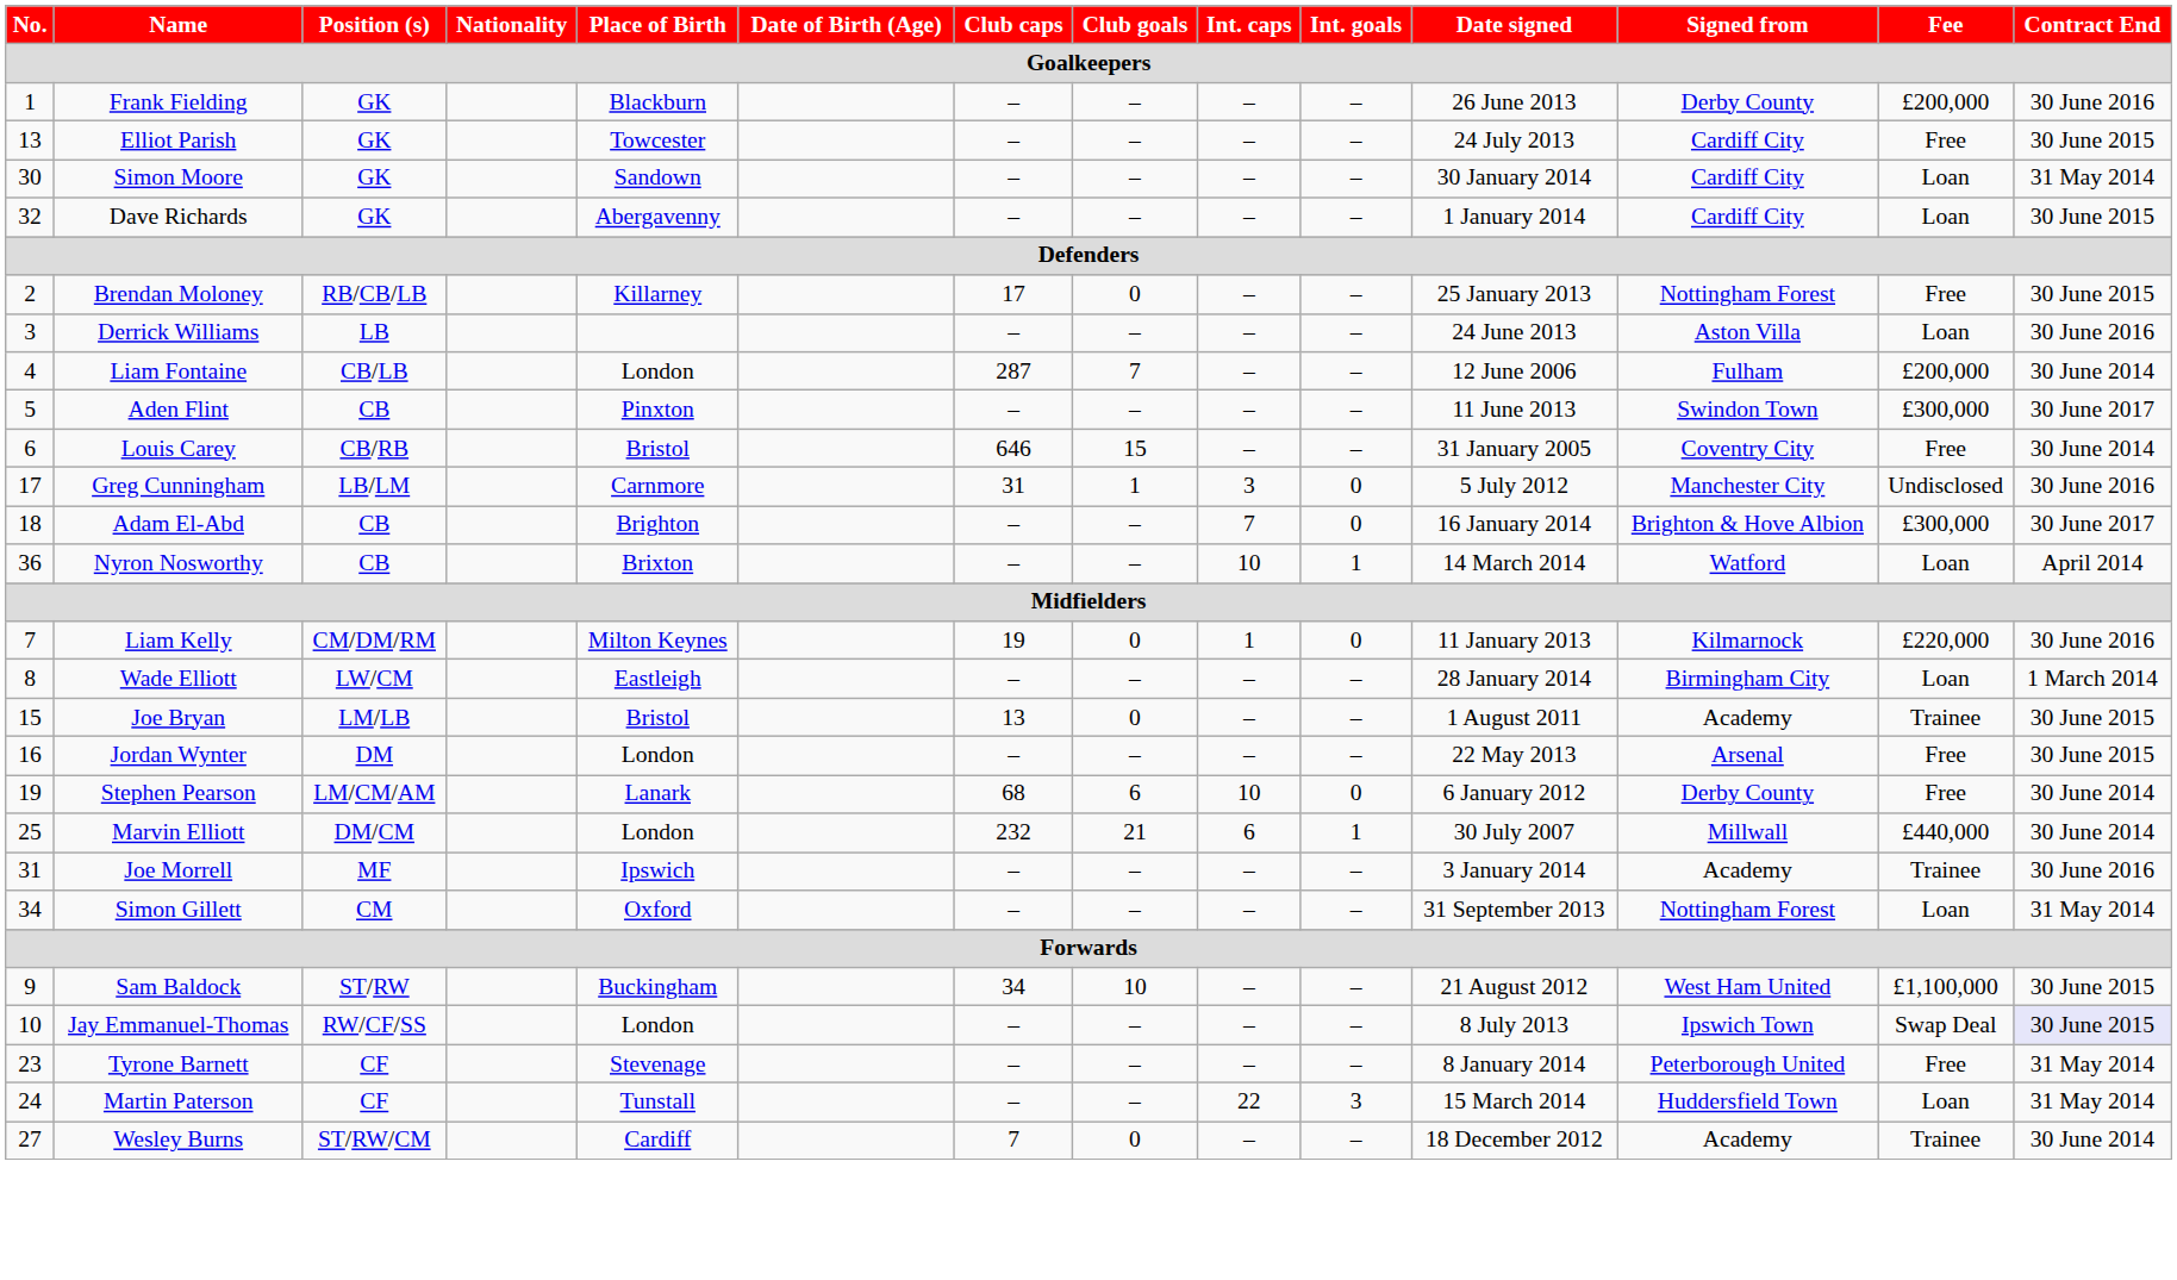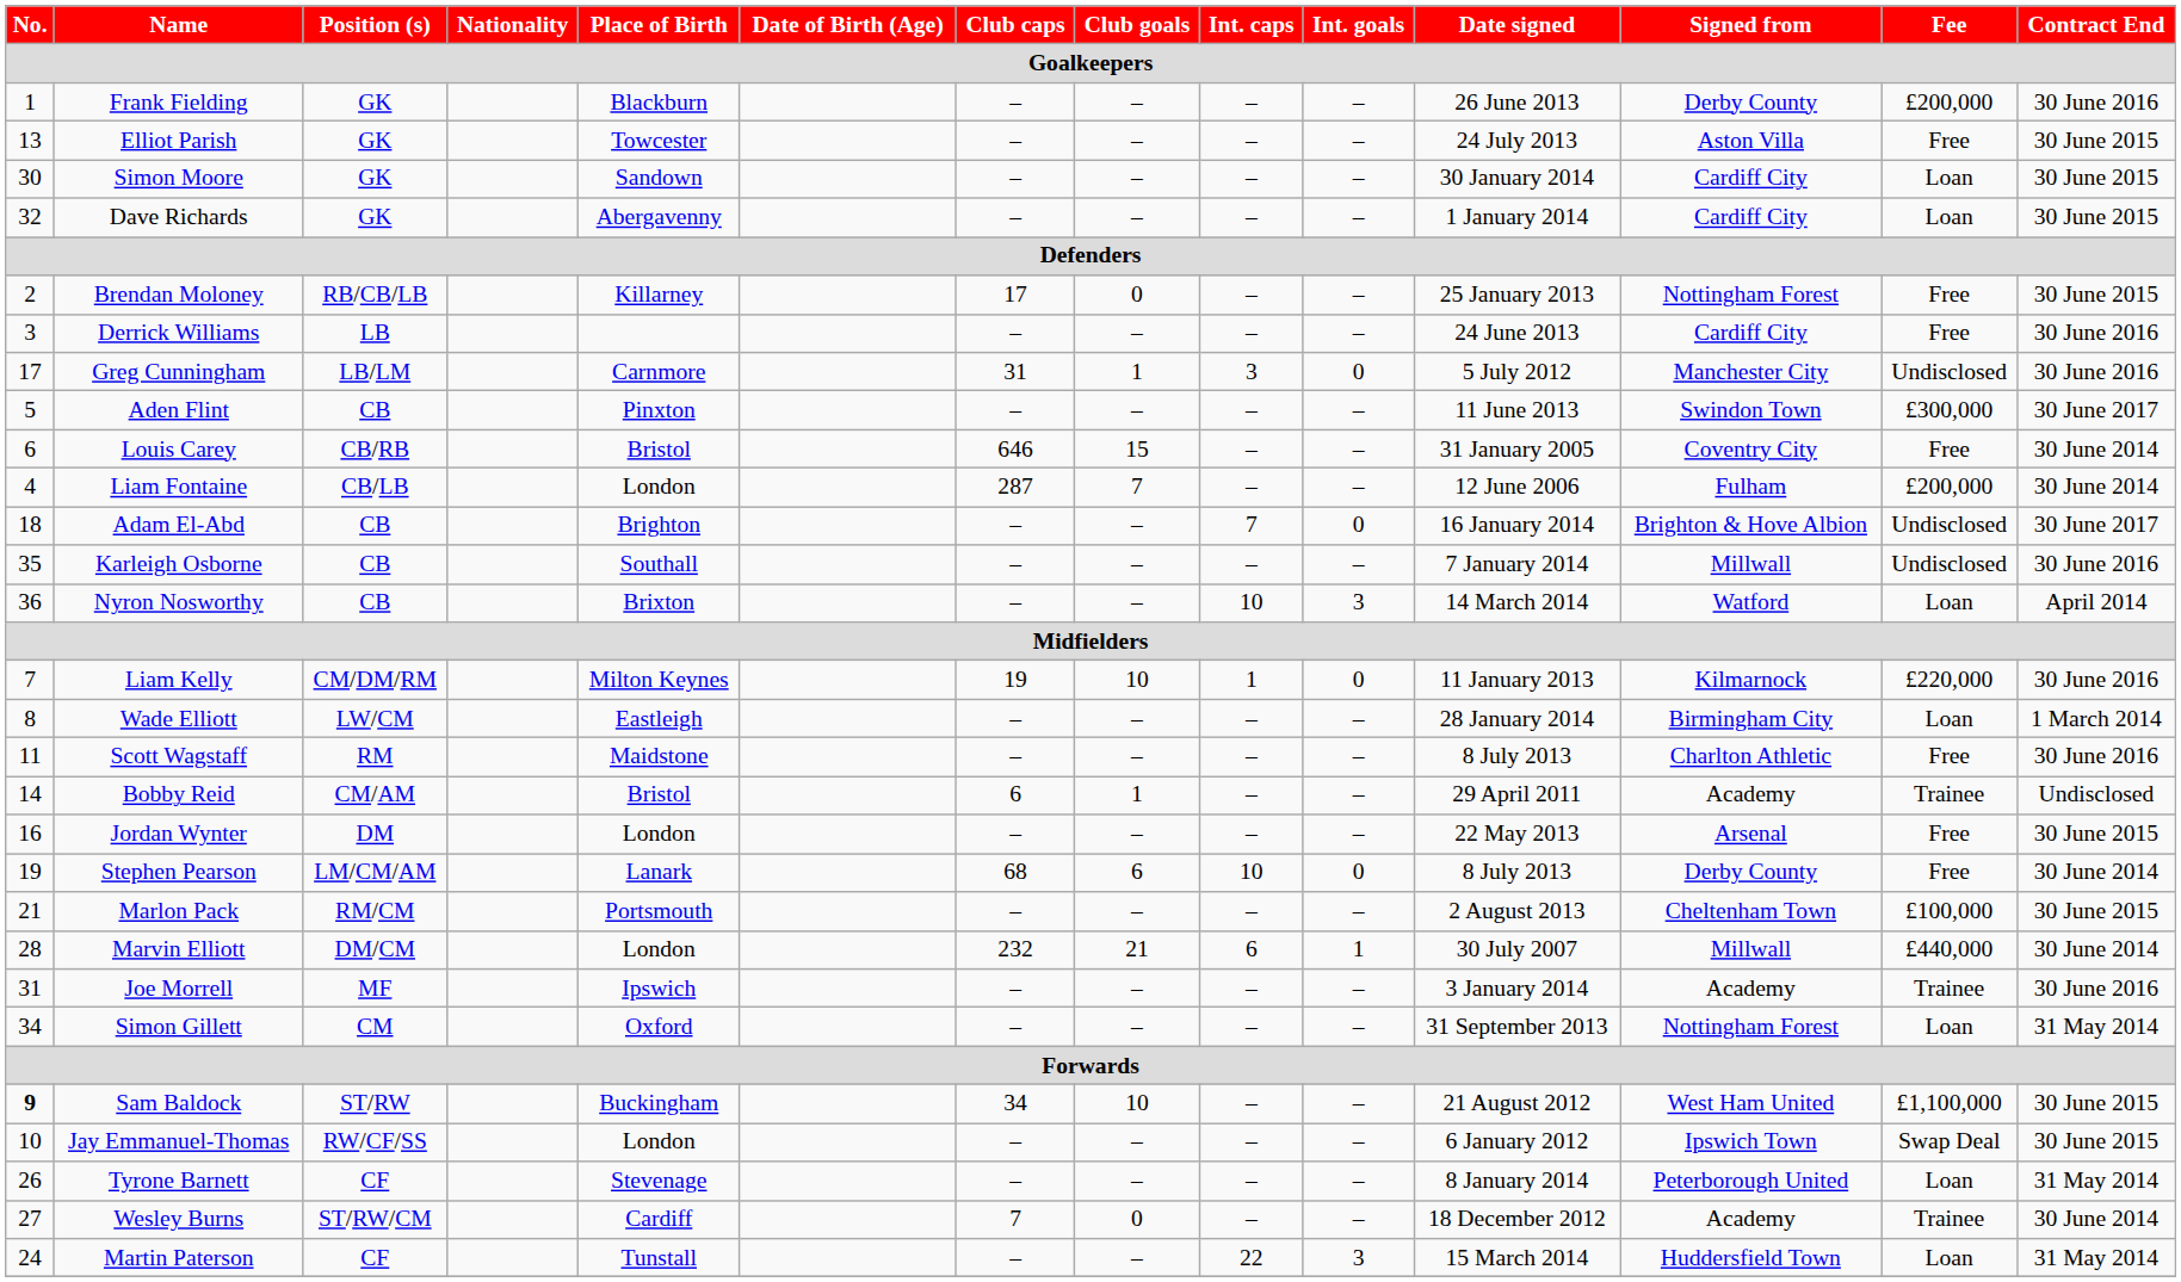 <table class="wikitable" style="text-align:center; font-size:85%; width:100%;">
 <tr>
 <th style="background:#FF0000; color:white; text-align:center;">No.</th>
 <th style="background:#FF0000; color:white; text-align:center;">Name</th>
 <th style="background:#FF0000; color:white; text-align:center;">Position (s)</th>
 <th style="background:#FF0000; color:white; text-align:center;">Nationality</th>
 <th style="background:#FF0000; color:white; text-align:center;">Place of Birth</th>
 <th style="background:#FF0000; color:white; text-align:center;">Date of Birth (Age)</th>
 <th style="background:#FF0000; color:white; text-align:center;">Club caps</th>
 <th style="background:#FF0000; color:white; text-align:center;">Club goals</th>
 <th style="background:#FF0000; color:white; text-align:center;">Int. caps</th>
 <th style="background:#FF0000; color:white; text-align:center;">Int. goals</th>
 <th style="background:#FF0000; color:white; text-align:center;">Date signed</th>
 <th style="background:#FF0000; color:white; text-align:center;">Signed from</th>
 <th style="background:#FF0000; color:white; text-align:center;">Fee</th>
 <th style="background:#FF0000; color:white; text-align:center;">Contract End</th>
 </tr>
 <tr>
 <th colspan="14" style="background:#dcdcdc; text-align:center;">Goalkeepers</th>
 </tr>
 <tr>
 <td>1</td>
 <td><a href='#'>Frank Fielding</a></td>
 <td><a href='#'>GK</a></td>
 <td></td>
 <td><a href='#'>Blackburn</a></td>
 <td></td>
 <td>–</td>
 <td>–</td>
 <td>–</td>
 <td>–</td>
 <td>26 June 2013</td>
 <td><a href='#'>Derby County</a></td>
 <td>£200,000</td>
 <td>30 June 2016</td>
 </tr>
 <tr>
 <td>13</td>
 <td><a href='#'>Elliot Parish</a></td>
 <td><a href='#'>GK</a></td>
 <td></td>
 <td><a href='#'>Towcester</a></td>
 <td></td>
 <td>–</td>
 <td>–</td>
 <td>–</td>
 <td>–</td>
 <td>24 July 2013</td>
-<td><a href='#'>Cardiff City</a></td>
+<td><a href='#'>Aston Villa</a></td>
 <td>Free</td>
 <td>30 June 2015</td>
 </tr>
 <tr>
 <td>30</td>
 <td><a href='#'>Simon Moore</a></td>
 <td><a href='#'>GK</a></td>
 <td></td>
 <td><a href='#'>Sandown</a></td>
 <td></td>
 <td>–</td>
 <td>–</td>
 <td>–</td>
 <td>–</td>
 <td>30 January 2014</td>
 <td><a href='#'>Cardiff City</a></td>
 <td>Loan</td>
-<td>31 May 2014</td>
+<td>30 June 2015</td>
 </tr>
 <tr>
 <td>32</td>
 <td>Dave Richards</td>
 <td><a href='#'>GK</a></td>
 <td></td>
 <td><a href='#'>Abergavenny</a></td>
 <td></td>
 <td>–</td>
 <td>–</td>
 <td>–</td>
 <td>–</td>
 <td>1 January 2014</td>
 <td><a href='#'>Cardiff City</a></td>
 <td>Loan</td>
 <td>30 June 2015</td>
 </tr>
 <tr>
 <th colspan="14" style="background:#dcdcdc; text-align:center;">Defenders</th>
 </tr>
 <tr>
 <td>2</td>
 <td><a href='#'>Brendan Moloney</a></td>
 <td><a href='#'>RB</a>/<a href='#'>CB</a>/<a href='#'>LB</a></td>
 <td></td>
 <td><a href='#'>Killarney</a></td>
 <td></td>
 <td>17</td>
 <td>0</td>
 <td>–</td>
 <td>–</td>
 <td>25 January 2013</td>
 <td><a href='#'>Nottingham Forest</a></td>
 <td>Free</td>
 <td>30 June 2015</td>
 </tr>
 <tr>
 <td>3</td>
 <td><a href='#'>Derrick Williams</a></td>
 <td><a href='#'>LB</a></td>
 <td></td>
 <td></td>
 <td></td>
 <td>–</td>
 <td>–</td>
 <td>–</td>
 <td>–</td>
 <td>24 June 2013</td>
-<td><a href='#'>Aston Villa</a></td>
-<td>Loan</td>
+<td><a href='#'>Cardiff City</a></td>
+<td>Free</td>
 <td>30 June 2016</td>
 </tr>
 <tr>
-<td>4</td>
-<td><a href='#'>Liam Fontaine</a></td>
-<td><a href='#'>CB</a>/<a href='#'>LB</a></td>
+<td>17</td>
+<td><a href='#'>Greg Cunningham</a></td>
+<td><a href='#'>LB</a>/<a href='#'>LM</a></td>
 <td></td>
-<td>London</td>
+<td><a href='#'>Carnmore</a></td>
 <td></td>
-<td>287</td>
-<td>7</td>
-<td>–</td>
-<td>–</td>
-<td>12 June 2006</td>
-<td><a href='#'>Fulham</a></td>
-<td>£200,000</td>
-<td>30 June 2014</td>
+<td>31</td>
+<td>1</td>
+<td>3</td>
+<td>0</td>
+<td>5 July 2012</td>
+<td><a href='#'>Manchester City</a></td>
+<td>Undisclosed</td>
+<td>30 June 2016</td>
 </tr>
 <tr>
 <td>5</td>
 <td><a href='#'>Aden Flint</a></td>
 <td><a href='#'>CB</a></td>
 <td></td>
 <td><a href='#'>Pinxton</a></td>
 <td></td>
 <td>–</td>
 <td>–</td>
 <td>–</td>
 <td>–</td>
 <td>11 June 2013</td>
 <td><a href='#'>Swindon Town</a></td>
 <td>£300,000</td>
 <td>30 June 2017</td>
 </tr>
 <tr>
 <td>6</td>
 <td><a href='#'>Louis Carey</a></td>
 <td><a href='#'>CB</a>/<a href='#'>RB</a></td>
 <td></td>
 <td><a href='#'>Bristol</a> </td>
 <td></td>
 <td>646</td>
 <td>15</td>
 <td>–</td>
 <td>–</td>
 <td>31 January 2005</td>
 <td><a href='#'>Coventry City</a></td>
 <td>Free</td>
 <td>30 June 2014</td>
 </tr>
 <tr>
-<td>17</td>
-<td><a href='#'>Greg Cunningham</a></td>
-<td><a href='#'>LB</a>/<a href='#'>LM</a></td>
+<td>4</td>
+<td><a href='#'>Liam Fontaine</a></td>
+<td><a href='#'>CB</a>/<a href='#'>LB</a></td>
 <td></td>
-<td><a href='#'>Carnmore</a></td>
+<td>London</td>
 <td></td>
-<td>31</td>
-<td>1</td>
-<td>3</td>
-<td>0</td>
-<td>5 July 2012</td>
-<td><a href='#'>Manchester City</a></td>
-<td>Undisclosed</td>
-<td>30 June 2016</td>
+<td>287</td>
+<td>7</td>
+<td>–</td>
+<td>–</td>
+<td>12 June 2006</td>
+<td><a href='#'>Fulham</a></td>
+<td>£200,000</td>
+<td>30 June 2014</td>
 </tr>
 <tr>
 <td>18</td>
 <td><a href='#'>Adam El-Abd</a></td>
 <td><a href='#'>CB</a></td>
 <td></td>
 <td><a href='#'>Brighton</a> </td>
 <td></td>
 <td>–</td>
 <td>–</td>
 <td>7</td>
 <td>0</td>
 <td>16 January 2014</td>
 <td><a href='#'>Brighton & Hove Albion</a></td>
-<td>£300,000</td>
+<td>Undisclosed</td>
 <td>30 June 2017</td>
+</tr>
+<tr>
+<td>35</td>
+<td><a href='#'>Karleigh Osborne</a></td>
+<td><a href='#'>CB</a></td>
+<td></td>
+<td><a href='#'>Southall</a></td>
+<td></td>
+<td>–</td>
+<td>–</td>
+<td>–</td>
+<td>–</td>
+<td>7 January 2014</td>
+<td><a href='#'>Millwall</a></td>
+<td>Undisclosed</td>
+<td>30 June 2016</td>
 </tr>
 <tr>
 <td>36</td>
 <td><a href='#'>Nyron Nosworthy</a></td>
 <td><a href='#'>CB</a></td>
 <td></td>
 <td><a href='#'>Brixton</a> </td>
 <td></td>
 <td>–</td>
 <td>–</td>
 <td>10</td>
-<td>1</td>
+<td>3</td>
 <td>14 March 2014</td>
 <td><a href='#'>Watford</a></td>
 <td>Loan</td>
 <td>April 2014</td>
 </tr>
 <tr>
 <th colspan="14" style="background:#dcdcdc; text-align:center;">Midfielders</th>
 </tr>
 <tr>
 <td>7</td>
 <td><a href='#'>Liam Kelly</a></td>
 <td><a href='#'>CM</a>/<a href='#'>DM</a>/<a href='#'>RM</a></td>
 <td></td>
 <td><a href='#'>Milton Keynes</a> </td>
 <td></td>
 <td>19</td>
-<td>0</td>
+<td>10</td>
 <td>1</td>
 <td>0</td>
 <td>11 January 2013</td>
 <td><a href='#'>Kilmarnock</a></td>
 <td>£220,000</td>
 <td>30 June 2016</td>
 </tr>
 <tr>
 <td>8</td>
 <td><a href='#'>Wade Elliott</a></td>
 <td><a href='#'>LW</a>/<a href='#'>CM</a></td>
 <td></td>
 <td><a href='#'>Eastleigh</a></td>
 <td></td>
 <td>–</td>
 <td>–</td>
 <td>–</td>
 <td>–</td>
 <td>28 January 2014</td>
 <td><a href='#'>Birmingham City</a></td>
 <td>Loan</td>
 <td>1 March 2014</td>
 </tr>
 <tr>
-<td>15</td>
-<td><a href='#'>Joe Bryan</a></td>
-<td><a href='#'>LM</a>/<a href='#'>LB</a></td>
+<td>11</td>
+<td><a href='#'>Scott Wagstaff</a></td>
+<td><a href='#'>RM</a></td>
+<td></td>
+<td><a href='#'>Maidstone</a></td>
+<td></td>
+<td>–</td>
+<td>–</td>
+<td>–</td>
+<td>–</td>
+<td>8 July 2013</td>
+<td><a href='#'>Charlton Athletic</a></td>
+<td>Free</td>
+<td>30 June 2016</td>
+</tr>
+<tr>
+<td>14</td>
+<td><a href='#'>Bobby Reid</a></td>
+<td><a href='#'>CM</a>/<a href='#'>AM</a></td>
 <td></td>
 <td><a href='#'>Bristol</a></td>
 <td></td>
-<td>13</td>
-<td>0</td>
+<td>6</td>
+<td>1</td>
 <td>–</td>
 <td>–</td>
-<td>1 August 2011</td>
+<td>29 April 2011</td>
 <td>Academy</td>
 <td>Trainee</td>
-<td>30 June 2015</td>
+<td>Undisclosed</td>
 </tr>
 <tr>
 <td>16</td>
 <td><a href='#'>Jordan Wynter</a></td>
 <td><a href='#'>DM</a></td>
 <td></td>
 <td>London</td>
 <td></td>
 <td>–</td>
 <td>–</td>
 <td>–</td>
 <td>–</td>
 <td>22 May 2013</td>
 <td><a href='#'>Arsenal</a></td>
 <td>Free</td>
 <td>30 June 2015</td>
 </tr>
 <tr>
 <td>19</td>
 <td><a href='#'>Stephen Pearson</a></td>
 <td><a href='#'>LM</a>/<a href='#'>CM</a>/<a href='#'>AM</a></td>
 <td></td>
 <td><a href='#'>Lanark</a></td>
 <td></td>
 <td>68</td>
 <td>6</td>
 <td>10</td>
 <td>0</td>
-<td>6 January 2012</td>
+<td>8 July 2013</td>
 <td><a href='#'>Derby County</a></td>
 <td>Free</td>
 <td>30 June 2014</td>
 </tr>
 <tr>
-<td>25</td>
+<td>21</td>
+<td><a href='#'>Marlon Pack</a></td>
+<td><a href='#'>RM</a>/<a href='#'>CM</a></td>
+<td></td>
+<td><a href='#'>Portsmouth</a></td>
+<td></td>
+<td>–</td>
+<td>–</td>
+<td>–</td>
+<td>–</td>
+<td>2 August 2013</td>
+<td><a href='#'>Cheltenham Town</a></td>
+<td>£100,000</td>
+<td>30 June 2015</td>
+</tr>
+<tr>
+<td>28</td>
 <td><a href='#'>Marvin Elliott</a></td>
 <td><a href='#'>DM</a>/<a href='#'>CM</a></td>
 <td></td>
 <td>London </td>
 <td></td>
 <td>232</td>
 <td>21</td>
 <td>6</td>
 <td>1</td>
 <td>30 July 2007</td>
 <td><a href='#'>Millwall</a></td>
 <td>£440,000</td>
 <td>30 June 2014</td>
 </tr>
 <tr>
 <td>31</td>
 <td><a href='#'>Joe Morrell</a></td>
 <td><a href='#'>MF</a></td>
 <td></td>
 <td><a href='#'>Ipswich</a> </td>
 <td></td>
 <td>–</td>
 <td>–</td>
 <td>–</td>
 <td>–</td>
 <td>3 January 2014</td>
 <td>Academy</td>
 <td>Trainee</td>
 <td>30 June 2016</td>
 </tr>
 <tr>
 <td>34</td>
 <td><a href='#'>Simon Gillett</a></td>
 <td><a href='#'>CM</a></td>
 <td></td>
 <td><a href='#'>Oxford</a></td>
 <td></td>
 <td>–</td>
 <td>–</td>
 <td>–</td>
 <td>–</td>
 <td>31 September 2013</td>
 <td><a href='#'>Nottingham Forest</a></td>
 <td>Loan</td>
 <td>31 May 2014</td>
 </tr>
 <tr>
 <th colspan="14" style="background:#dcdcdc; text-align:center;">Forwards</th>
 </tr>
 <tr>
-<td>9</td>
+<td><strong>9</strong></td>
 <td><a href='#'>Sam Baldock</a></td>
 <td><a href='#'>ST</a>/<a href='#'>RW</a></td>
 <td></td>
 <td><a href='#'>Buckingham</a></td>
 <td></td>
 <td>34</td>
 <td>10</td>
 <td>–</td>
 <td>–</td>
 <td>21 August 2012</td>
 <td><a href='#'>West Ham United</a></td>
 <td>£1,100,000</td>
 <td>30 June 2015</td>
 </tr>
 <tr>
 <td>10</td>
 <td><a href='#'>Jay Emmanuel-Thomas</a></td>
 <td><a href='#'>RW</a>/<a href='#'>CF</a>/<a href='#'>SS</a></td>
 <td></td>
 <td>London</td>
 <td></td>
 <td>–</td>
 <td>–</td>
 <td>–</td>
 <td>–</td>
-<td>8 July 2013</td>
+<td>6 January 2012</td>
 <td><a href='#'>Ipswich Town</a></td>
 <td>Swap Deal</td>
-<td style="background: lavender;">30 June 2015</td>
+<td>30 June 2015</td>
 </tr>
 <tr>
-<td>23</td>
+<td>26</td>
 <td><a href='#'>Tyrone Barnett</a></td>
 <td><a href='#'>CF</a></td>
 <td></td>
 <td><a href='#'>Stevenage</a></td>
 <td></td>
 <td>–</td>
 <td>–</td>
 <td>–</td>
 <td>–</td>
 <td>8 January 2014</td>
 <td><a href='#'>Peterborough United</a></td>
-<td>Free</td>
-<td>31 May 2014</td>
-</tr>
-<tr>
-<td>24</td>
-<td><a href='#'>Martin Paterson</a></td>
-<td><a href='#'>CF</a></td>
-<td></td>
-<td><a href='#'>Tunstall</a> </td>
-<td></td>
-<td>–</td>
-<td>–</td>
-<td>22</td>
-<td>3</td>
-<td>15 March 2014</td>
-<td><a href='#'>Huddersfield Town</a></td>
 <td>Loan</td>
 <td>31 May 2014</td>
 </tr>
 <tr>
 <td>27</td>
 <td><a href='#'>Wesley Burns</a></td>
 <td><a href='#'>ST</a>/<a href='#'>RW</a>/<a href='#'>CM</a></td>
 <td></td>
 <td><a href='#'>Cardiff</a></td>
 <td></td>
 <td>7</td>
 <td>0</td>
 <td>–</td>
 <td>–</td>
 <td>18 December 2012</td>
 <td>Academy</td>
 <td>Trainee</td>
 <td>30 June 2014</td>
 </tr>
 <tr>
+<td>24</td>
+<td><a href='#'>Martin Paterson</a></td>
+<td><a href='#'>CF</a></td>
+<td></td>
+<td><a href='#'>Tunstall</a> </td>
+<td></td>
+<td>–</td>
+<td>–</td>
+<td>22</td>
+<td>3</td>
+<td>15 March 2014</td>
+<td><a href='#'>Huddersfield Town</a></td>
+<td>Loan</td>
+<td>31 May 2014</td>
+</tr>
+<tr>
 </tr>
 </table>
